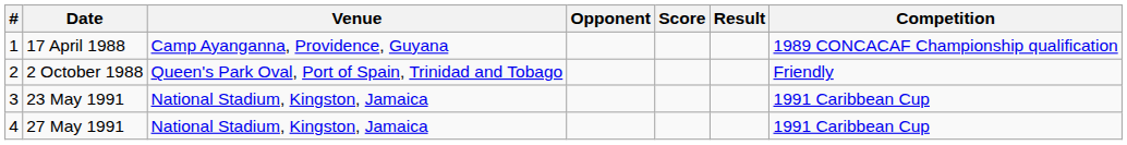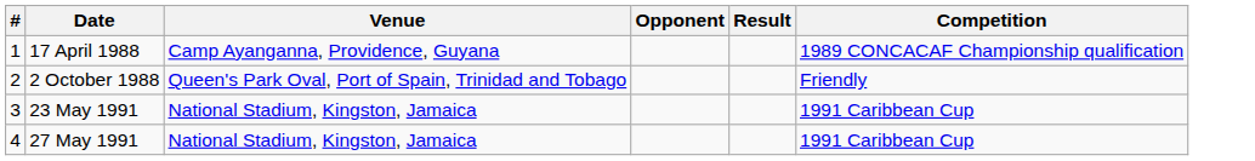 <table class="wikitable" style="font-size:90%;">
 <tr>
 <th>#</th>
 <th>Date</th>
 <th>Venue</th>
 <th>Opponent</th>
-<th>Score</th>
 <th>Result</th>
 <th>Competition</th>
 </tr>
 <tr>
 <td>1</td>
 <td>17 April 1988</td>
 <td><a href='#'>Camp Ayanganna</a>, <a href='#'>Providence</a>, <a href='#'>Guyana</a></td>
-<td></td>
 <td></td>
 <td></td>
 <td><a href='#'>1989 CONCACAF Championship qualification</a></td>
 </tr>
 <tr>
 <td>2</td>
 <td>2 October 1988</td>
 <td><a href='#'>Queen's Park Oval</a>, <a href='#'>Port of Spain</a>, <a href='#'>Trinidad and Tobago</a></td>
 <td></td>
 <td></td>
-<td></td>
 <td><a href='#'>Friendly</a></td>
 </tr>
 <tr>
 <td>3</td>
 <td>23 May 1991</td>
 <td><a href='#'>National Stadium</a>, <a href='#'>Kingston</a>, <a href='#'>Jamaica</a></td>
-<td></td>
 <td></td>
 <td></td>
 <td><a href='#'>1991 Caribbean Cup</a></td>
 </tr>
 <tr>
 <td>4</td>
 <td>27 May 1991</td>
 <td><a href='#'>National Stadium</a>, <a href='#'>Kingston</a>, <a href='#'>Jamaica</a></td>
 <td></td>
 <td></td>
-<td></td>
 <td><a href='#'>1991 Caribbean Cup</a></td>
 </tr>
 </table>
